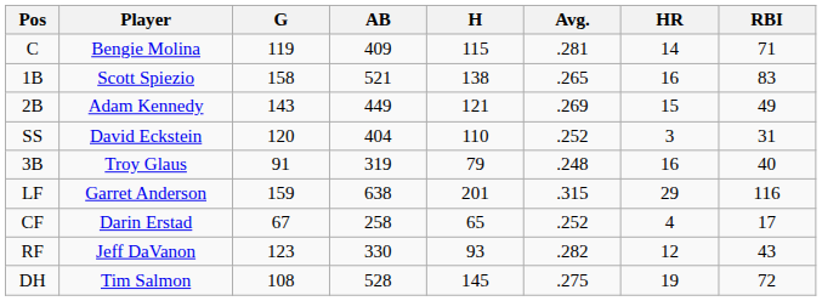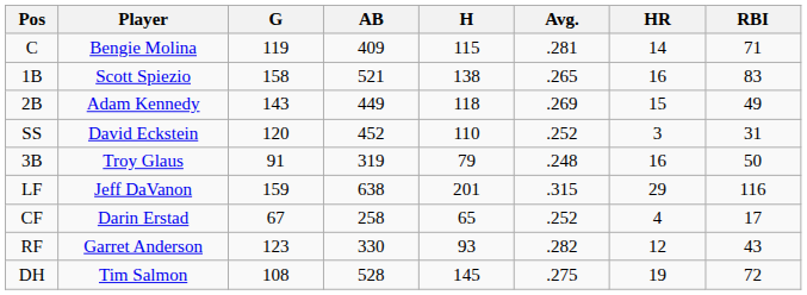 <table class="wikitable sortable">
 <tr>
 <th bgcolor="#DDDDFF" width="5%">Pos</th>
 <th bgcolor="#DDDDFF" width="16%">Player</th>
 <th bgcolor="#DDDDFF" width="9%">G</th>
 <th bgcolor="#DDDDFF" width="9%">AB</th>
 <th bgcolor="#DDDDFF" width="9%">H</th>
 <th bgcolor="#DDDDFF" width="9%">Avg.</th>
 <th bgcolor="#DDDDFF" width="9%">HR</th>
 <th bgcolor="#DDDDFF" width="9%">RBI</th>
 </tr>
 <tr align=center>
 <td>C</td>
 <td><a href='#'>Bengie Molina</a></td>
 <td>119</td>
 <td>409</td>
 <td>115</td>
 <td>.281</td>
 <td>14</td>
 <td>71</td>
 </tr>
 <tr align=center>
 <td>1B</td>
 <td><a href='#'>Scott Spiezio</a></td>
 <td>158</td>
 <td>521</td>
 <td>138</td>
 <td>.265</td>
 <td>16</td>
 <td>83</td>
 </tr>
 <tr align=center>
 <td>2B</td>
 <td><a href='#'>Adam Kennedy</a></td>
 <td>143</td>
 <td>449</td>
-<td>121</td>
+<td>118</td>
 <td>.269</td>
 <td>15</td>
 <td>49</td>
 </tr>
 <tr align=center>
 <td>SS</td>
 <td><a href='#'>David Eckstein</a></td>
 <td>120</td>
-<td>404</td>
+<td>452</td>
 <td>110</td>
 <td>.252</td>
 <td>3</td>
 <td>31</td>
 </tr>
 <tr align=center>
 <td>3B</td>
 <td><a href='#'>Troy Glaus</a></td>
 <td>91</td>
 <td>319</td>
 <td>79</td>
 <td>.248</td>
 <td>16</td>
-<td>40</td>
+<td>50</td>
 </tr>
 <tr align=center>
 <td>LF</td>
-<td><a href='#'>Garret Anderson</a></td>
+<td><a href='#'>Jeff DaVanon</a></td>
 <td>159</td>
 <td>638</td>
 <td>201</td>
 <td>.315</td>
 <td>29</td>
 <td>116</td>
 </tr>
 <tr align=center>
 <td>CF</td>
 <td><a href='#'>Darin Erstad</a></td>
 <td>67</td>
 <td>258</td>
 <td>65</td>
 <td>.252</td>
 <td>4</td>
 <td>17</td>
 </tr>
 <tr align=center>
 <td>RF</td>
-<td><a href='#'>Jeff DaVanon</a></td>
+<td><a href='#'>Garret Anderson</a></td>
 <td>123</td>
 <td>330</td>
 <td>93</td>
 <td>.282</td>
 <td>12</td>
 <td>43</td>
 </tr>
 <tr align=center>
 <td>DH</td>
 <td><a href='#'>Tim Salmon</a></td>
 <td>108</td>
 <td>528</td>
 <td>145</td>
 <td>.275</td>
 <td>19</td>
 <td>72</td>
 </tr>
 </table>
